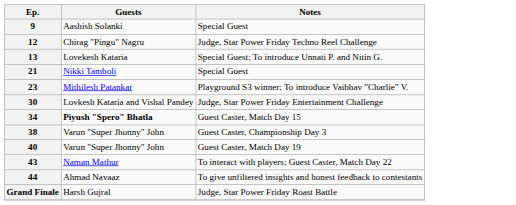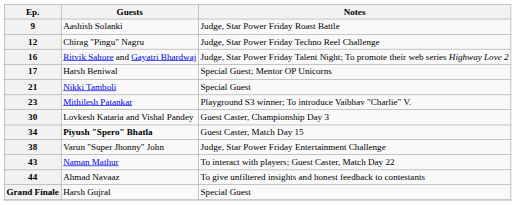 <table class="wikitable" style=font-size:85%;>
 <tr>
 <th>Ep.</th>
 <th>Guests</th>
 <th>Notes</th>
 </tr>
 <tr>
 <th>9</th>
 <td>Aashish Solanki</td>
-<td>Special Guest</td>
+<td>Judge, Star Power Friday Roast Battle</td>
 </tr>
 <tr>
 <th>12</th>
 <td>Chirag "Pingu" Nagru</td>
 <td>Judge, Star Power Friday Techno Reel Challenge</td>
 </tr>
 <tr>
-<th>13</th>
-<td>Lovekesh Kataria</td>
-<td>Special Guest; To introduce Unnati P. and Nitin G.</td>
+<th>16</th>
+<td><a href='#'>Ritvik Sahore</a> and <a href='#'>Gayatri Bhardwaj</a></td>
+<td>Judge, Star Power Friday Talent Night; To promote their web series <em>Highway Love 2</em></td>
+</tr>
+<tr>
+<th>17</th>
+<td>Harsh Beniwal</td>
+<td>Special Guest; Mentor OP Unicorns</td>
 </tr>
 <tr>
 <th>21</th>
 <td><a href='#'>Nikki Tamboli</a></td>
 <td>Special Guest</td>
 </tr>
 <tr>
 <th>23</th>
 <td><a href='#'>Mithilesh Patankar</a></td>
 <td>Playground S3 winner; To introduce Vaibhav "Charlie" V.</td>
 </tr>
 <tr>
 <th>30</th>
 <td>Lovkesh Kataria and Vishal Pandey</td>
-<td>Judge, Star Power Friday Entertainment Challenge</td>
+<td>Guest Caster, Championship Day 3</td>
 </tr>
 <tr>
 <th>34</th>
 <td><strong>Piyush "Spero" Bhatla</strong></td>
 <td>Guest Caster, Match Day 15</td>
 </tr>
 <tr>
 <th>38</th>
 <td>Varun "Super Jhonny" John</td>
-<td>Guest Caster, Championship Day 3</td>
-</tr>
-<tr>
-<th>40</th>
-<td>Varun "Super Jhonny" John</td>
-<td>Guest Caster, Match Day 19</td>
+<td>Judge, Star Power Friday Entertainment Challenge</td>
 </tr>
 <tr>
 <th>43</th>
 <td><a href='#'>Naman Mathur</a></td>
 <td>To interact with players; Guest Caster, Match Day 22</td>
 </tr>
 <tr>
 <th>44</th>
 <td>Ahmad Navaaz</td>
 <td>To give unfiltered insights and honest feedback to contestants</td>
 </tr>
 <tr>
 <th>Grand Finale</th>
 <td>Harsh Gujral</td>
-<td>Judge, Star Power Friday Roast Battle</td>
+<td>Special Guest</td>
 </tr>
 <tr>
 </tr>
 </table>
